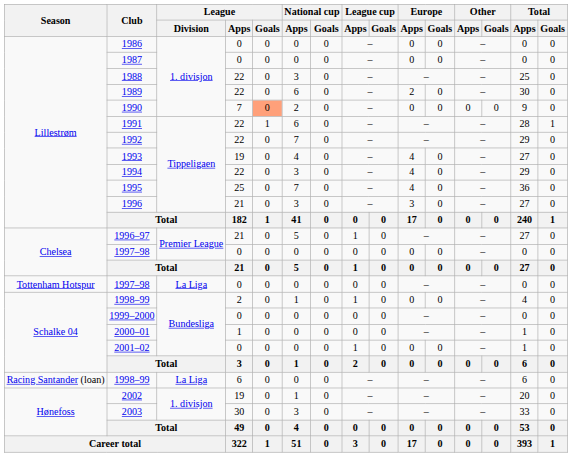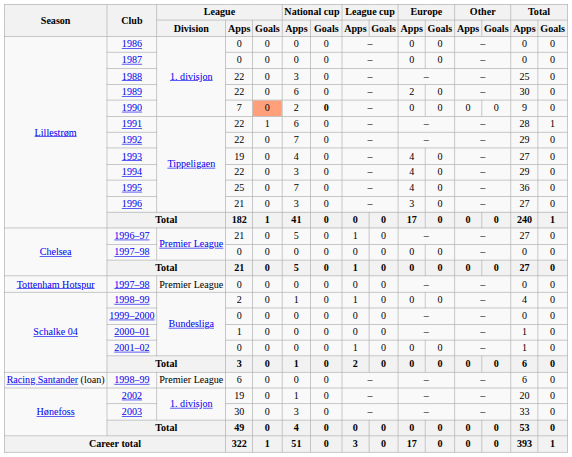 <table class="wikitable" style="text-align:center">
 <tr>
 <th rowspan="2">Season</th>
 <th rowspan="2">Club</th>
 <th colspan="3">League</th>
 <th colspan="2">National cup</th>
 <th colspan="2">League cup</th>
 <th colspan="2">Europe</th>
 <th colspan="2">Other</th>
 <th colspan="2">Total</th>
 </tr>
 <tr>
 <th>Division</th>
 <th>Apps</th>
 <th>Goals</th>
 <th>Apps</th>
 <th>Goals</th>
 <th>Apps</th>
 <th>Goals</th>
 <th>Apps</th>
 <th>Goals</th>
 <th>Apps</th>
 <th>Goals</th>
 <th>Apps</th>
 <th>Goals</th>
 </tr>
 <tr>
 <td rowspan="12"><a href='#'>Lillestrøm</a></td>
 <td><a href='#'>1986</a></td>
 <td rowspan="5"><a href='#'>1. divisjon</a></td>
 <td>0</td>
 <td>0</td>
 <td>0</td>
 <td>0</td>
 <td colspan="2">–</td>
 <td>0</td>
 <td>0</td>
 <td colspan="2">–</td>
 <td>0</td>
 <td>0</td>
 </tr>
 <tr>
 <td><a href='#'>1987</a></td>
 <td>0</td>
 <td>0</td>
 <td>0</td>
 <td>0</td>
 <td colspan="2">–</td>
 <td>0</td>
 <td>0</td>
 <td colspan="2">–</td>
 <td>0</td>
 <td>0</td>
 </tr>
 <tr>
 <td><a href='#'>1988</a></td>
 <td>22</td>
 <td>0</td>
 <td>3</td>
 <td>0</td>
 <td colspan="2">–</td>
 <td colspan="2">–</td>
 <td colspan="2">–</td>
 <td>25</td>
 <td>0</td>
 </tr>
 <tr>
 <td><a href='#'>1989</a></td>
 <td>22</td>
 <td>0</td>
 <td>6</td>
 <td>0</td>
 <td colspan="2">–</td>
 <td>2</td>
 <td>0</td>
 <td colspan="2">–</td>
 <td>30</td>
 <td>0</td>
 </tr>
 <tr>
 <td><a href='#'>1990</a></td>
 <td>7</td>
 <td style="background: lightsalmon;">0</td>
 <td>2</td>
-<td>0</td>
+<td><strong>0</strong></td>
 <td colspan="2">–</td>
 <td>0</td>
 <td>0</td>
 <td>0</td>
 <td>0</td>
 <td>9</td>
 <td>0</td>
 </tr>
 <tr>
 <td><a href='#'>1991</a></td>
 <td rowspan="6"><a href='#'>Tippeligaen</a></td>
 <td>22</td>
 <td>1</td>
 <td>6</td>
 <td>0</td>
 <td colspan="2">–</td>
 <td colspan="2">–</td>
 <td colspan="2">–</td>
 <td>28</td>
 <td>1</td>
 </tr>
 <tr>
 <td><a href='#'>1992</a></td>
 <td>22</td>
 <td>0</td>
 <td>7</td>
 <td>0</td>
 <td colspan="2">–</td>
 <td colspan="2">–</td>
 <td colspan="2">–</td>
 <td>29</td>
 <td>0</td>
 </tr>
 <tr>
 <td><a href='#'>1993</a></td>
 <td>19</td>
 <td>0</td>
 <td>4</td>
 <td>0</td>
 <td colspan="2">–</td>
 <td>4</td>
 <td>0</td>
 <td colspan="2">–</td>
 <td>27</td>
 <td>0</td>
 </tr>
 <tr>
 <td><a href='#'>1994</a></td>
 <td>22</td>
 <td>0</td>
 <td>3</td>
 <td>0</td>
 <td colspan="2">–</td>
 <td>4</td>
 <td>0</td>
 <td colspan="2">–</td>
 <td>29</td>
 <td>0</td>
 </tr>
 <tr>
 <td><a href='#'>1995</a></td>
 <td>25</td>
 <td>0</td>
 <td>7</td>
 <td>0</td>
 <td colspan="2">–</td>
 <td>4</td>
 <td>0</td>
 <td colspan="2">–</td>
 <td>36</td>
 <td>0</td>
 </tr>
 <tr>
 <td><a href='#'>1996</a></td>
 <td>21</td>
 <td>0</td>
 <td>3</td>
 <td>0</td>
 <td colspan="2">–</td>
 <td>3</td>
 <td>0</td>
 <td colspan="2">–</td>
 <td>27</td>
 <td>0</td>
 </tr>
 <tr>
 <th colspan="2">Total</th>
 <th>182</th>
 <th>1</th>
 <th>41</th>
 <th>0</th>
 <th>0</th>
 <th>0</th>
 <th>17</th>
 <th>0</th>
 <th>0</th>
 <th>0</th>
 <th>240</th>
 <th>1</th>
 </tr>
 <tr>
 <td rowspan="3"><a href='#'>Chelsea</a></td>
 <td><a href='#'>1996–97</a></td>
 <td rowspan="2"><a href='#'>Premier League</a></td>
 <td>21</td>
 <td>0</td>
 <td>5</td>
 <td>0</td>
 <td>1</td>
 <td>0</td>
 <td colspan="2">–</td>
 <td colspan="2">–</td>
 <td>27</td>
 <td>0</td>
 </tr>
 <tr>
 <td><a href='#'>1997–98</a></td>
 <td>0</td>
 <td>0</td>
 <td>0</td>
 <td>0</td>
 <td>0</td>
 <td>0</td>
 <td>0</td>
 <td>0</td>
 <td colspan="2">–</td>
 <td>0</td>
 <td>0</td>
 </tr>
 <tr>
 <th colspan="2">Total</th>
 <th>21</th>
 <th>0</th>
 <th>5</th>
 <th>0</th>
 <th>1</th>
 <th>0</th>
 <th>0</th>
 <th>0</th>
 <th>0</th>
 <th>0</th>
 <th>27</th>
 <th>0</th>
 </tr>
 <tr>
 <td><a href='#'>Tottenham Hotspur</a></td>
 <td><a href='#'>1997–98</a></td>
-<td><a href='#'>La Liga</a></td>
+<td>Premier League</td>
 <td>0</td>
 <td>0</td>
 <td>0</td>
 <td>0</td>
 <td>0</td>
 <td>0</td>
 <td colspan="2">–</td>
 <td colspan="2">–</td>
 <td>0</td>
 <td>0</td>
 </tr>
 <tr>
 <td rowspan="5"><a href='#'>Schalke 04</a></td>
 <td><a href='#'>1998–99</a></td>
 <td rowspan="4"><a href='#'>Bundesliga</a></td>
 <td>2</td>
 <td>0</td>
 <td>1</td>
 <td>0</td>
 <td>1</td>
 <td>0</td>
 <td>0</td>
 <td>0</td>
 <td colspan="2">–</td>
 <td>4</td>
 <td>0</td>
 </tr>
 <tr>
 <td><a href='#'>1999–2000</a></td>
 <td>0</td>
 <td>0</td>
 <td>0</td>
 <td>0</td>
 <td>0</td>
 <td>0</td>
 <td colspan="2">–</td>
 <td colspan="2">–</td>
 <td>0</td>
 <td>0</td>
 </tr>
 <tr>
 <td><a href='#'>2000–01</a></td>
 <td>1</td>
 <td>0</td>
 <td>0</td>
 <td>0</td>
 <td>0</td>
 <td>0</td>
 <td colspan="2">–</td>
 <td colspan="2">–</td>
 <td>1</td>
 <td>0</td>
 </tr>
 <tr>
 <td><a href='#'>2001–02</a></td>
 <td>0</td>
 <td>0</td>
 <td>0</td>
 <td>0</td>
 <td>1</td>
 <td>0</td>
 <td>0</td>
 <td>0</td>
 <td colspan="2">–</td>
 <td>1</td>
 <td>0</td>
 </tr>
 <tr>
 <th colspan="2">Total</th>
 <th>3</th>
 <th>0</th>
 <th>1</th>
 <th>0</th>
 <th>2</th>
 <th>0</th>
 <th>0</th>
 <th>0</th>
 <th>0</th>
 <th>0</th>
 <th>6</th>
 <th>0</th>
 </tr>
 <tr>
 <td><a href='#'>Racing Santander</a> (loan)</td>
 <td><a href='#'>1998–99</a></td>
-<td><a href='#'>La Liga</a></td>
+<td>Premier League</td>
 <td>6</td>
 <td>0</td>
 <td>0</td>
 <td>0</td>
 <td colspan="2">–</td>
 <td colspan="2">–</td>
 <td colspan="2">–</td>
 <td>6</td>
 <td>0</td>
 </tr>
 <tr>
 <td rowspan="3"><a href='#'>Hønefoss</a></td>
 <td><a href='#'>2002</a></td>
 <td rowspan="2"><a href='#'>1. divisjon</a></td>
 <td>19</td>
 <td>0</td>
 <td>1</td>
 <td>0</td>
 <td colspan="2">–</td>
 <td colspan="2">–</td>
 <td colspan="2">–</td>
 <td>20</td>
 <td>0</td>
 </tr>
 <tr>
 <td><a href='#'>2003</a></td>
 <td>30</td>
 <td>0</td>
 <td>3</td>
 <td>0</td>
 <td colspan="2">–</td>
 <td colspan="2">–</td>
 <td colspan="2">–</td>
 <td>33</td>
 <td>0</td>
 </tr>
 <tr>
 <th colspan="2">Total</th>
 <th>49</th>
 <th>0</th>
 <th>4</th>
 <th>0</th>
 <th>0</th>
 <th>0</th>
 <th>0</th>
 <th>0</th>
 <th>0</th>
 <th>0</th>
 <th>53</th>
 <th>0</th>
 </tr>
 <tr>
 <th colspan="3">Career total</th>
 <th>322</th>
 <th>1</th>
 <th>51</th>
 <th>0</th>
 <th>3</th>
 <th>0</th>
 <th>17</th>
 <th>0</th>
 <th>0</th>
 <th>0</th>
 <th>393</th>
 <th>1</th>
 </tr>
 </table>
